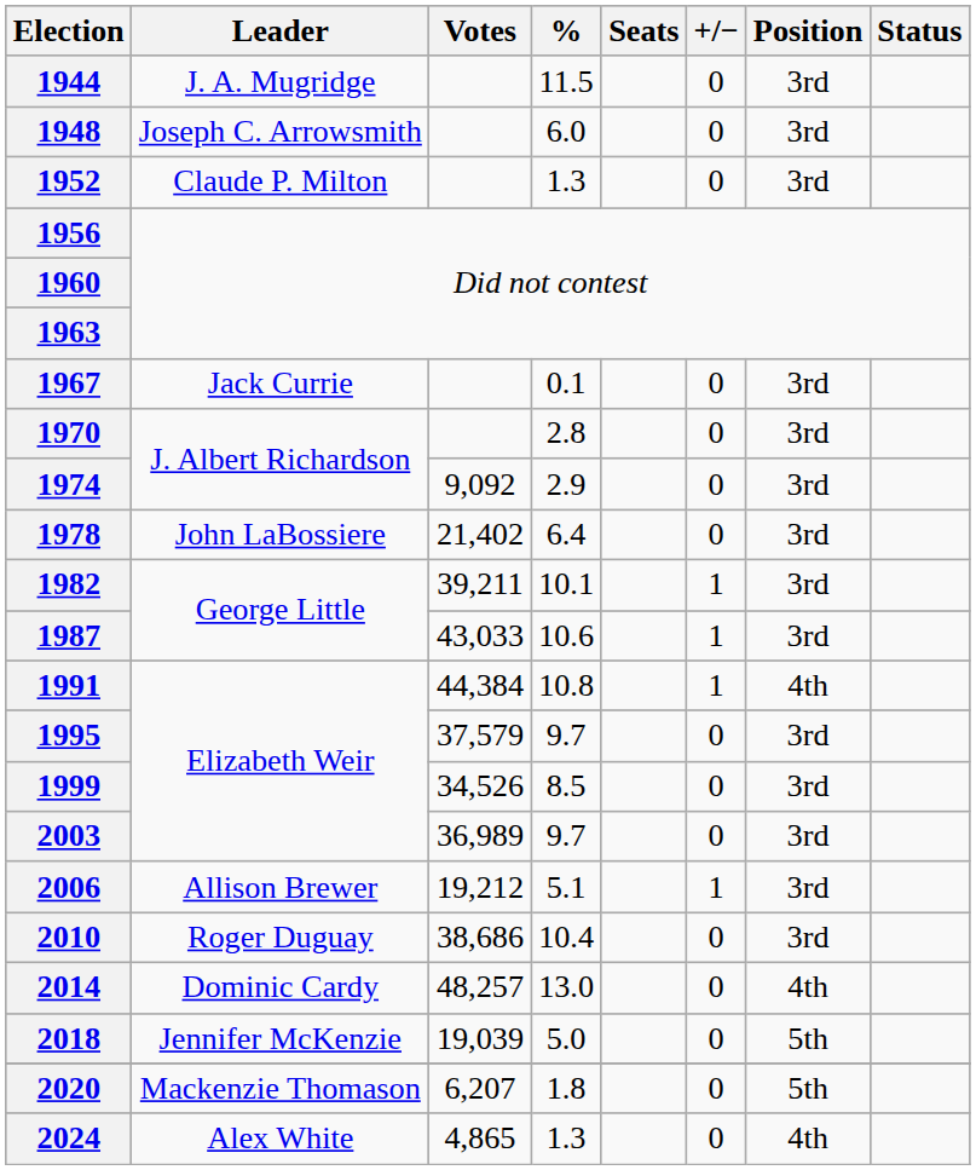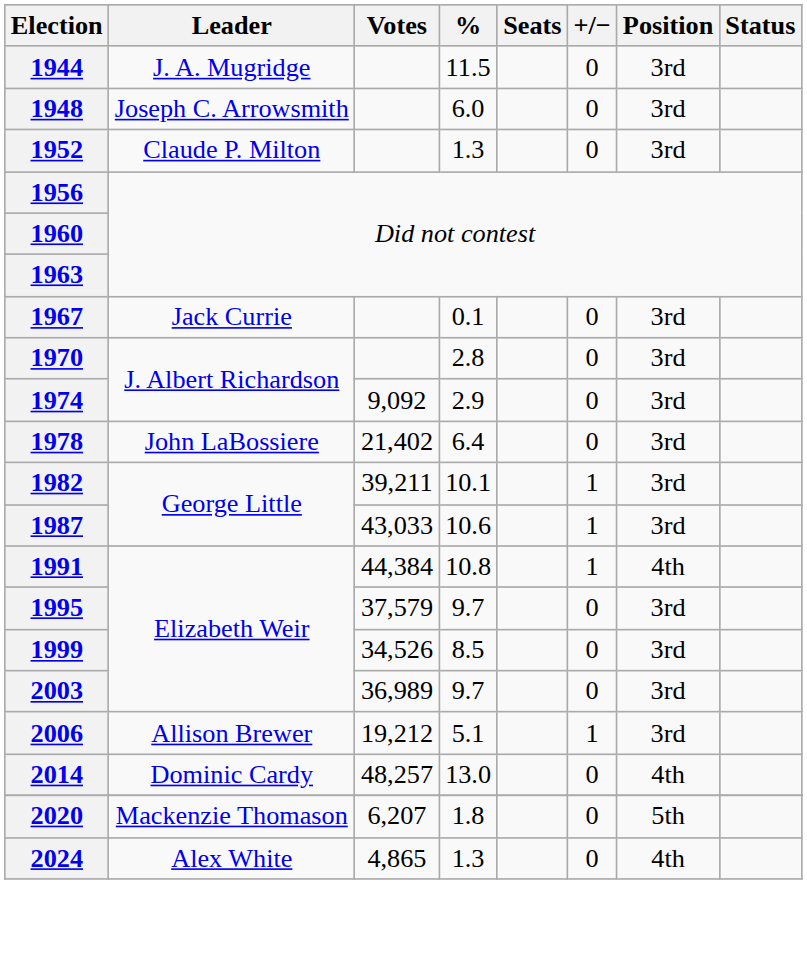 <table class=wikitable style="text-align: center;">
 <tr>
 <th>Election</th>
 <th>Leader</th>
 <th>Votes</th>
 <th>%</th>
 <th>Seats</th>
 <th>+/−</th>
 <th>Position</th>
 <th>Status</th>
 </tr>
 <tr>
 <th><a href='#'>1944</a></th>
 <td><a href='#'>J. A. Mugridge</a></td>
 <td></td>
 <td>11.5</td>
 <td></td>
 <td> 0</td>
 <td> 3rd</td>
 <td></td>
 </tr>
 <tr>
 <th><a href='#'>1948</a></th>
 <td><a href='#'>Joseph C. Arrowsmith</a></td>
 <td></td>
 <td>6.0</td>
 <td></td>
 <td> 0</td>
 <td> 3rd</td>
 <td></td>
 </tr>
 <tr>
 <th><a href='#'>1952</a></th>
 <td><a href='#'>Claude P. Milton</a></td>
 <td></td>
 <td>1.3</td>
 <td></td>
 <td> 0</td>
 <td> 3rd</td>
 <td></td>
 </tr>
 <tr>
 <th><a href='#'>1956</a></th>
 <td colspan="7" rowspan="3"><em>Did not contest</em></td>
 </tr>
 <tr>
 <th><a href='#'>1960</a></th>
 </tr>
 <tr>
 <th><a href='#'>1963</a></th>
 </tr>
 <tr>
 <th><a href='#'>1967</a></th>
 <td><a href='#'>Jack Currie</a></td>
 <td></td>
 <td>0.1</td>
 <td></td>
 <td> 0</td>
 <td> 3rd</td>
 <td></td>
 </tr>
 <tr>
 <th><a href='#'>1970</a></th>
 <td rowspan=2><a href='#'>J. Albert Richardson</a></td>
 <td></td>
 <td>2.8</td>
 <td></td>
 <td> 0</td>
 <td> 3rd</td>
 <td></td>
 </tr>
 <tr>
 <th><a href='#'>1974</a></th>
 <td>9,092</td>
 <td>2.9</td>
 <td></td>
 <td> 0</td>
 <td> 3rd</td>
 <td></td>
 </tr>
 <tr>
 <th><a href='#'>1978</a></th>
 <td><a href='#'>John LaBossiere</a></td>
 <td>21,402</td>
 <td>6.4</td>
 <td></td>
 <td> 0</td>
 <td> 3rd</td>
 <td></td>
 </tr>
 <tr>
 <th><a href='#'>1982</a></th>
 <td rowspan=2><a href='#'>George Little</a></td>
 <td>39,211</td>
 <td>10.1</td>
 <td></td>
 <td> 1</td>
 <td> 3rd</td>
 <td></td>
 </tr>
 <tr>
 <th><a href='#'>1987</a></th>
 <td>43,033</td>
 <td>10.6</td>
 <td></td>
 <td> 1</td>
 <td> 3rd</td>
 <td></td>
 </tr>
 <tr>
 <th><a href='#'>1991</a></th>
 <td rowspan=4><a href='#'>Elizabeth Weir</a></td>
 <td>44,384</td>
 <td>10.8</td>
 <td></td>
 <td> 1</td>
 <td> 4th</td>
 <td></td>
 </tr>
 <tr>
 <th><a href='#'>1995</a></th>
 <td>37,579</td>
 <td>9.7</td>
 <td></td>
 <td> 0</td>
 <td> 3rd</td>
 <td></td>
 </tr>
 <tr>
 <th><a href='#'>1999</a></th>
 <td>34,526</td>
 <td>8.5</td>
 <td></td>
 <td> 0</td>
 <td> 3rd</td>
 <td></td>
 </tr>
 <tr>
 <th><a href='#'>2003</a></th>
 <td>36,989</td>
 <td>9.7</td>
 <td></td>
 <td> 0</td>
 <td> 3rd</td>
 <td></td>
 </tr>
 <tr>
 <th><a href='#'>2006</a></th>
 <td><a href='#'>Allison Brewer</a></td>
 <td>19,212</td>
 <td>5.1</td>
 <td></td>
 <td> 1</td>
 <td> 3rd</td>
 <td></td>
 </tr>
 <tr>
-<th><a href='#'>2010</a></th>
-<td><a href='#'>Roger Duguay</a></td>
-<td>38,686</td>
-<td>10.4</td>
-<td></td>
-<td> 0</td>
-<td> 3rd</td>
-<td></td>
-</tr>
-<tr>
 <th><a href='#'>2014</a></th>
 <td><a href='#'>Dominic Cardy</a></td>
 <td>48,257</td>
 <td>13.0</td>
 <td></td>
 <td> 0</td>
 <td> 4th</td>
-<td></td>
-</tr>
-<tr>
-<th><a href='#'>2018</a></th>
-<td><a href='#'>Jennifer McKenzie</a></td>
-<td>19,039</td>
-<td>5.0</td>
-<td></td>
-<td> 0</td>
-<td> 5th</td>
 <td></td>
 </tr>
 <tr>
 </tr>
 <tr>
 <th><a href='#'>2020</a></th>
 <td><a href='#'>Mackenzie Thomason</a></td>
 <td>6,207</td>
 <td>1.8</td>
 <td></td>
 <td> 0</td>
 <td> 5th</td>
 <td></td>
 </tr>
 <tr>
 <th><a href='#'>2024</a></th>
 <td><a href='#'>Alex White</a></td>
 <td>4,865</td>
 <td>1.3</td>
 <td></td>
 <td> 0</td>
 <td> 4th</td>
 <td></td>
 </tr>
 </table>
